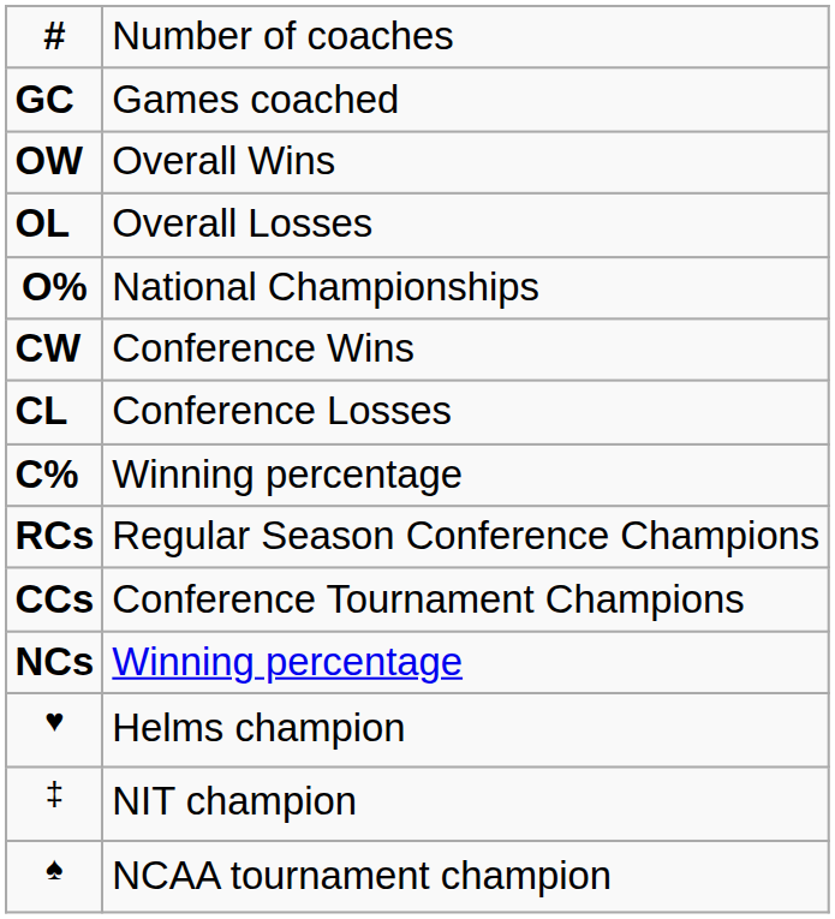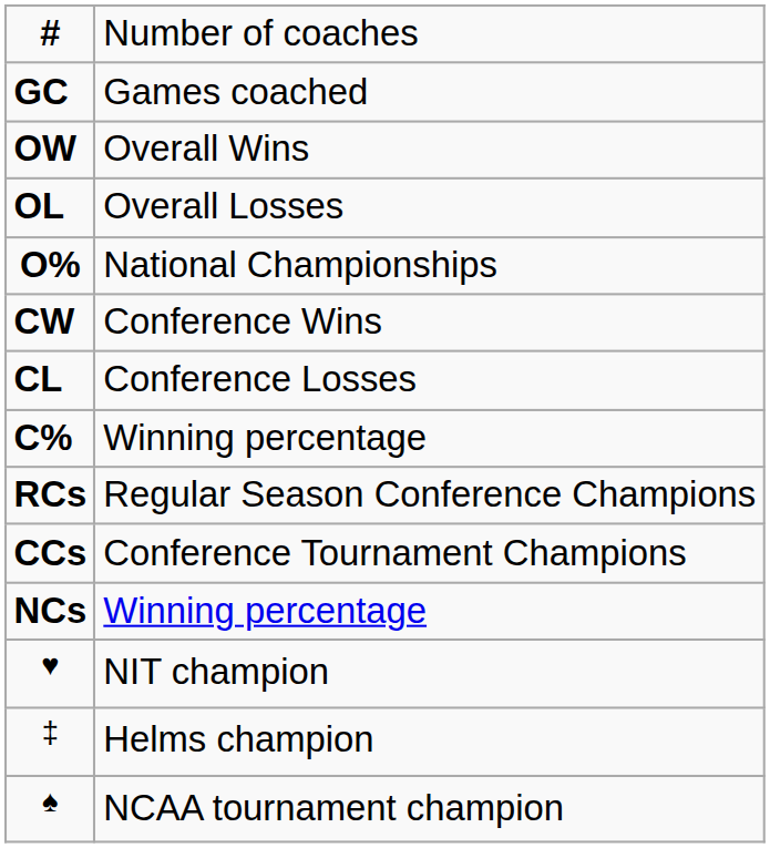 <table class="wikitable">
 <tr>
 <td align="center"><strong>#</strong></td>
 <td>Number of coaches</td>
 </tr>
 <tr>
 <td><strong>GC</strong></td>
 <td>Games coached</td>
 </tr>
 <tr>
 <td><strong>OW</strong></td>
 <td>Overall Wins</td>
 </tr>
 <tr>
 <td><strong>OL</strong></td>
 <td>Overall Losses</td>
 </tr>
 <tr>
 <td align="center"><strong>O%</strong></td>
 <td>National Championships</td>
 </tr>
 <tr>
 <td><strong>CW</strong></td>
 <td>Conference Wins</td>
 </tr>
 <tr>
 <td><strong>CL</strong></td>
 <td>Conference Losses</td>
 </tr>
 <tr>
 <td><strong>C%</strong></td>
 <td>Winning percentage</td>
 </tr>
 <tr>
 <td><strong>RCs</strong></td>
 <td>Regular Season Conference Champions</td>
 </tr>
 <tr>
 <td><strong>CCs</strong></td>
 <td>Conference Tournament Champions</td>
 </tr>
 <tr>
 <td><strong>NCs</strong></td>
 <td><a href='#'>Winning percentage</a></td>
 </tr>
 <tr>
 <td align="center"><sup>♥</sup></td>
-<td>Helms champion</td>
+<td>NIT champion</td>
 </tr>
 <tr>
 <td align="center"><sup>‡</sup></td>
-<td>NIT champion</td>
+<td>Helms champion</td>
 </tr>
 <tr>
 <td align="center"><sup>♠</sup></td>
 <td>NCAA tournament champion</td>
 </tr>
 </table>
